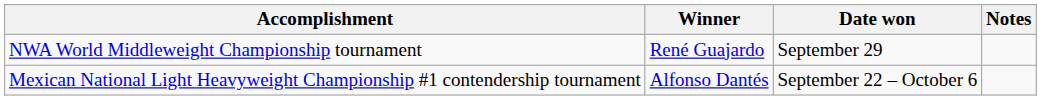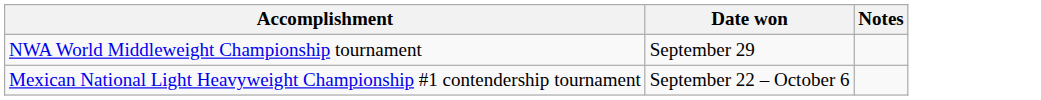 <table class="wikitable">
 <tr>
 <th>Accomplishment</th>
-<th>Winner</th>
 <th>Date won</th>
 <th>Notes</th>
 </tr>
 <tr>
 <td><a href='#'>NWA World Middleweight Championship</a> tournament</td>
-<td><a href='#'>René Guajardo</a></td>
 <td>September 29</td>
 <td></td>
 </tr>
 <tr>
 <td><a href='#'>Mexican National Light Heavyweight Championship</a> #1 contendership tournament</td>
-<td><a href='#'>Alfonso Dantés</a></td>
 <td>September 22 – October 6</td>
 <td></td>
 </tr>
 </table>
